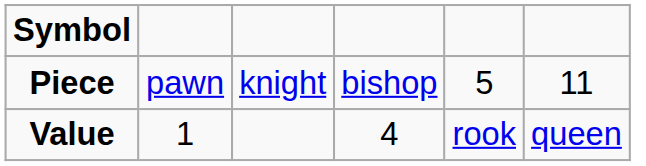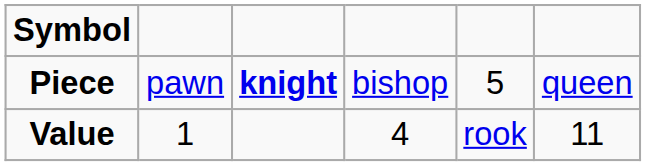 <table class="wikitable" style="margin-left: 4em;">
 <tr>
 <td><strong>Symbol</strong></td>
 <td></td>
 <td></td>
 <td></td>
 <td></td>
 <td></td>
 </tr>
 <tr align="center">
 <td><strong>Piece</strong></td>
 <td><a href='#'>pawn</a></td>
-<td><a href='#'>knight</a></td>
+<td><strong><a href='#'>knight</a></strong></td>
 <td><a href='#'>bishop</a></td>
 <td>5</td>
-<td>11</td>
+<td><a href='#'>queen</a></td>
 </tr>
 <tr align="center">
 <td><strong>Value</strong></td>
 <td>1</td>
 <td></td>
 <td>4</td>
 <td><a href='#'>rook</a></td>
-<td><a href='#'>queen</a></td>
+<td>11</td>
 </tr>
 </table>
